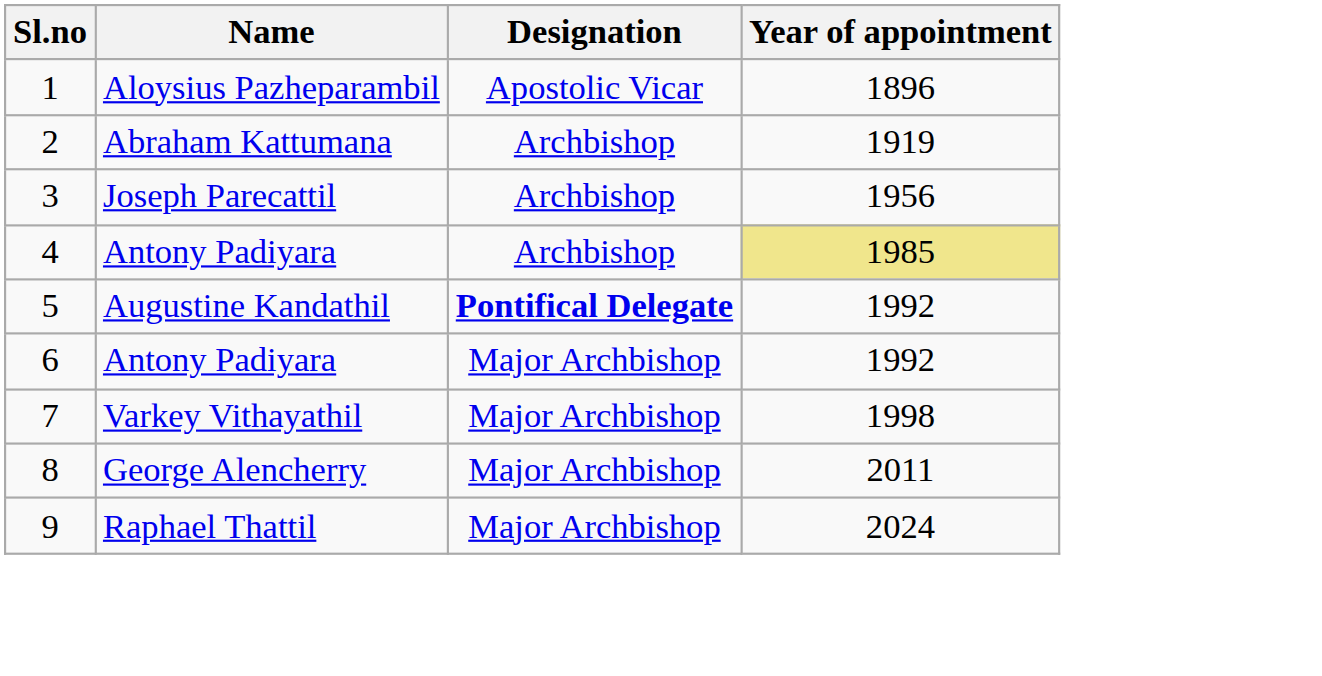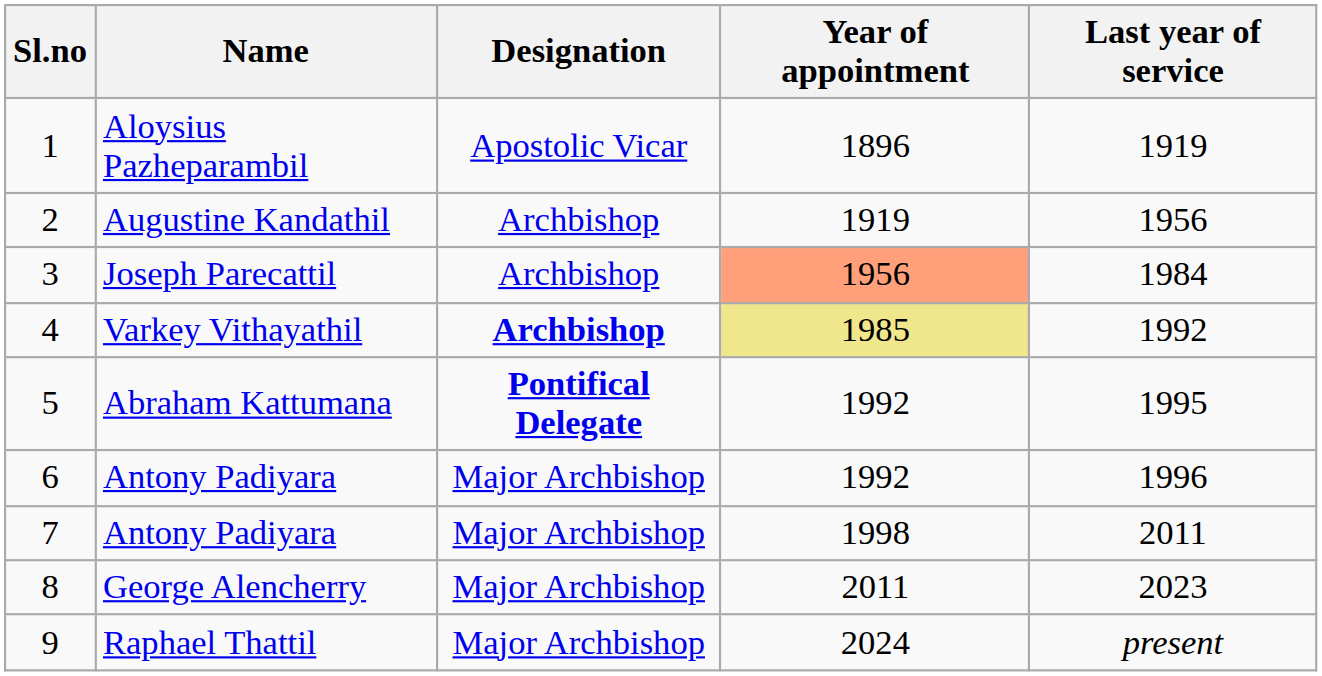 <table class="wikitable sortable">
 <tr>
 <th>Sl.no</th>
 <th>Name</th>
 <th>Designation</th>
 <th>Year of appointment</th>
+<th>Last year of service</th>
 </tr>
 <tr>
 <td align="center">1</td>
 <td><a href='#'>Aloysius Pazheparambil</a></td>
 <td align="center"><a href='#'>Apostolic Vicar</a></td>
 <td align="center">1896</td>
+<td align="center">1919</td>
 </tr>
 <tr>
 <td align="center">2</td>
-<td><a href='#'>Abraham Kattumana</a></td>
+<td><a href='#'>Augustine Kandathil</a></td>
 <td align="center"><a href='#'>Archbishop</a></td>
 <td align="center">1919</td>
+<td align="center">1956</td>
 </tr>
 <tr>
 <td align="center">3</td>
 <td><a href='#'>Joseph Parecattil</a></td>
 <td align="center"><a href='#'>Archbishop</a></td>
-<td align="center">1956</td>
+<td align="center" style="background: lightsalmon;">1956</td>
+<td align="center">1984</td>
 </tr>
 <tr>
 <td align="center">4</td>
-<td><a href='#'>Antony Padiyara</a></td>
-<td align="center"><a href='#'>Archbishop</a></td>
+<td><a href='#'>Varkey Vithayathil</a></td>
+<td align="center"><strong><a href='#'>Archbishop</a></strong></td>
 <td align="center" style="background: khaki;">1985</td>
+<td align="center">1992</td>
 </tr>
 <tr>
 <td align="center">5</td>
-<td><a href='#'>Augustine Kandathil</a></td>
+<td><a href='#'>Abraham Kattumana</a></td>
 <td align="center"><strong><a href='#'>Pontifical Delegate</a></strong></td>
 <td align="center">1992</td>
+<td align="center">1995</td>
 </tr>
 <tr>
 <td align="center">6</td>
 <td><a href='#'>Antony Padiyara</a></td>
 <td align="center"><a href='#'>Major Archbishop</a></td>
 <td align="center">1992</td>
+<td align="center">1996</td>
 </tr>
 <tr>
 <td align="center">7</td>
-<td><a href='#'>Varkey Vithayathil</a></td>
+<td><a href='#'>Antony Padiyara</a></td>
 <td align="center"><a href='#'>Major Archbishop</a></td>
 <td align="center">1998</td>
+<td align="center">2011</td>
 </tr>
 <tr>
 <td align="center">8</td>
 <td><a href='#'>George Alencherry</a></td>
 <td align="center"><a href='#'>Major Archbishop</a></td>
 <td align="center">2011</td>
+<td align="center">2023</td>
 </tr>
 <tr>
 <td align="center">9</td>
 <td><a href='#'>Raphael Thattil</a></td>
 <td align="center"><a href='#'>Major Archbishop</a></td>
 <td align="center">2024</td>
+<td align="center"><em>present</em></td>
 </tr>
 </table>
